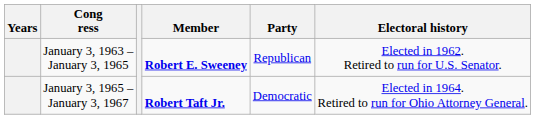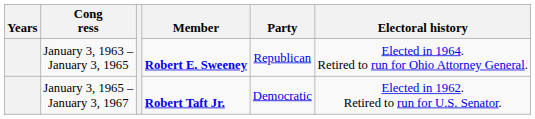 <table class=wikitable style="text-align:center">
 <tr valign=bottom>
 <th>Years</th>
 <th>Cong<br>ress</th>
 <th rowspan=3></th>
 <th>Member</th>
 <th>Party</th>
 <th>Electoral history</th>
 </tr>
 <tr style="height:3em">
 <th></th>
 <td nowrap>January 3, 1963 –<br>January 3, 1965</td>
 <td align=left><br><strong><a href='#'>Robert E. Sweeney</a></strong><br></td>
 <td><a href='#'>Republican</a></td>
-<td><a href='#'>Elected in 1962</a>.<br>Retired to <a href='#'>run for U.S. Senator</a>.</td>
+<td><a href='#'>Elected in 1964</a>.<br>Retired to <a href='#'>run for Ohio Attorney General</a>.</td>
 </tr>
 <tr style="height:3em">
 <th></th>
 <td nowrap>January 3, 1965 –<br>January 3, 1967</td>
 <td align=left><br><strong><a href='#'>Robert Taft Jr.</a></strong><br></td>
 <td><a href='#'>Democratic</a></td>
-<td><a href='#'>Elected in 1964</a>.<br>Retired to <a href='#'>run for Ohio Attorney General</a>.</td>
+<td><a href='#'>Elected in 1962</a>.<br>Retired to <a href='#'>run for U.S. Senator</a>.</td>
 </tr>
 </table>
